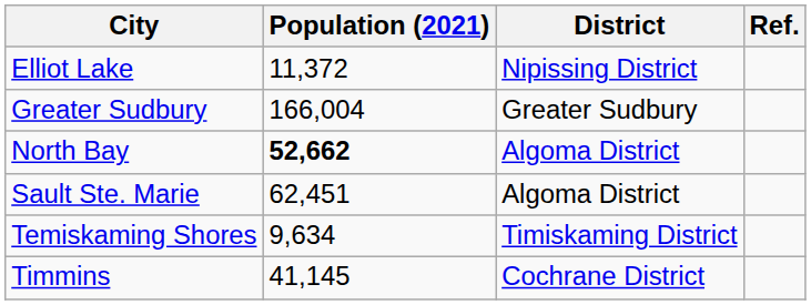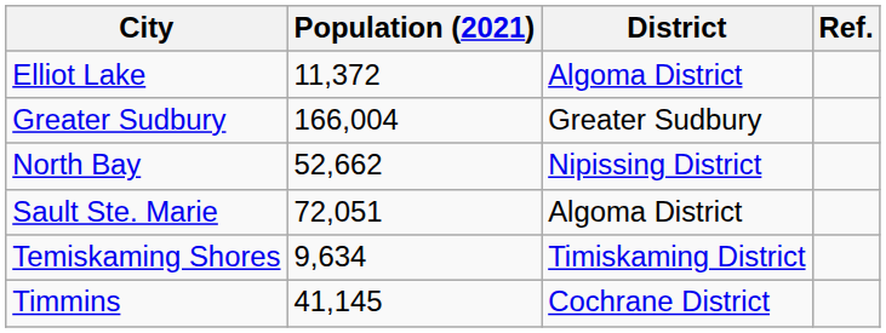 <table class="wikitable">
 <tr>
 <th>City</th>
 <th>Population (<a href='#'>2021</a>)</th>
 <th>District</th>
 <th>Ref.</th>
 </tr>
 <tr>
 <td><a href='#'>Elliot Lake</a></td>
 <td>11,372</td>
-<td><a href='#'>Nipissing District</a></td>
+<td><a href='#'>Algoma District</a></td>
 <td></td>
 </tr>
 <tr>
 <td><a href='#'>Greater Sudbury</a></td>
 <td>166,004</td>
 <td>Greater Sudbury</td>
 <td></td>
 </tr>
 <tr>
 <td><a href='#'>North Bay</a></td>
-<td><strong>52,662</strong></td>
-<td><a href='#'>Algoma District</a></td>
+<td>52,662</td>
+<td><a href='#'>Nipissing District</a></td>
 <td></td>
 </tr>
 <tr>
 <td><a href='#'>Sault Ste. Marie</a></td>
-<td>62,451</td>
+<td>72,051</td>
 <td>Algoma District</td>
 <td></td>
 </tr>
 <tr>
 <td><a href='#'>Temiskaming Shores</a></td>
 <td>9,634</td>
 <td><a href='#'>Timiskaming District</a></td>
 <td></td>
 </tr>
 <tr>
 <td><a href='#'>Timmins</a></td>
 <td>41,145</td>
 <td><a href='#'>Cochrane District</a></td>
 <td></td>
 </tr>
 </table>
